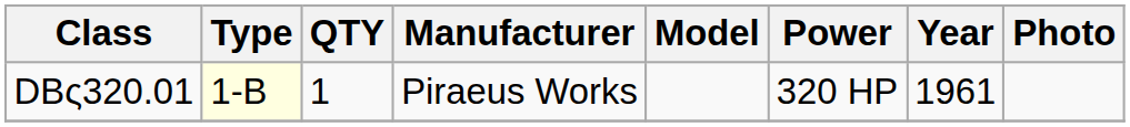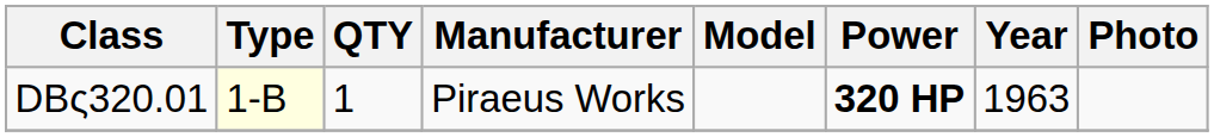 <table class="wikitable">
 <tr>
 <th>Class</th>
 <th>Type</th>
 <th>QTY</th>
 <th>Manufacturer</th>
 <th>Model</th>
 <th>Power</th>
 <th>Year</th>
 <th>Photo</th>
 </tr>
 <tr>
 <td>DBς320.01</td>
 <td style="background: lightyellow;">1-B</td>
 <td>1</td>
 <td>Piraeus Works</td>
 <td></td>
-<td>320 HP</td>
-<td>1961</td>
+<td><strong>320 HP</strong></td>
+<td>1963</td>
 <td></td>
 </tr>
 <tr>
 </tr>
 </table>
